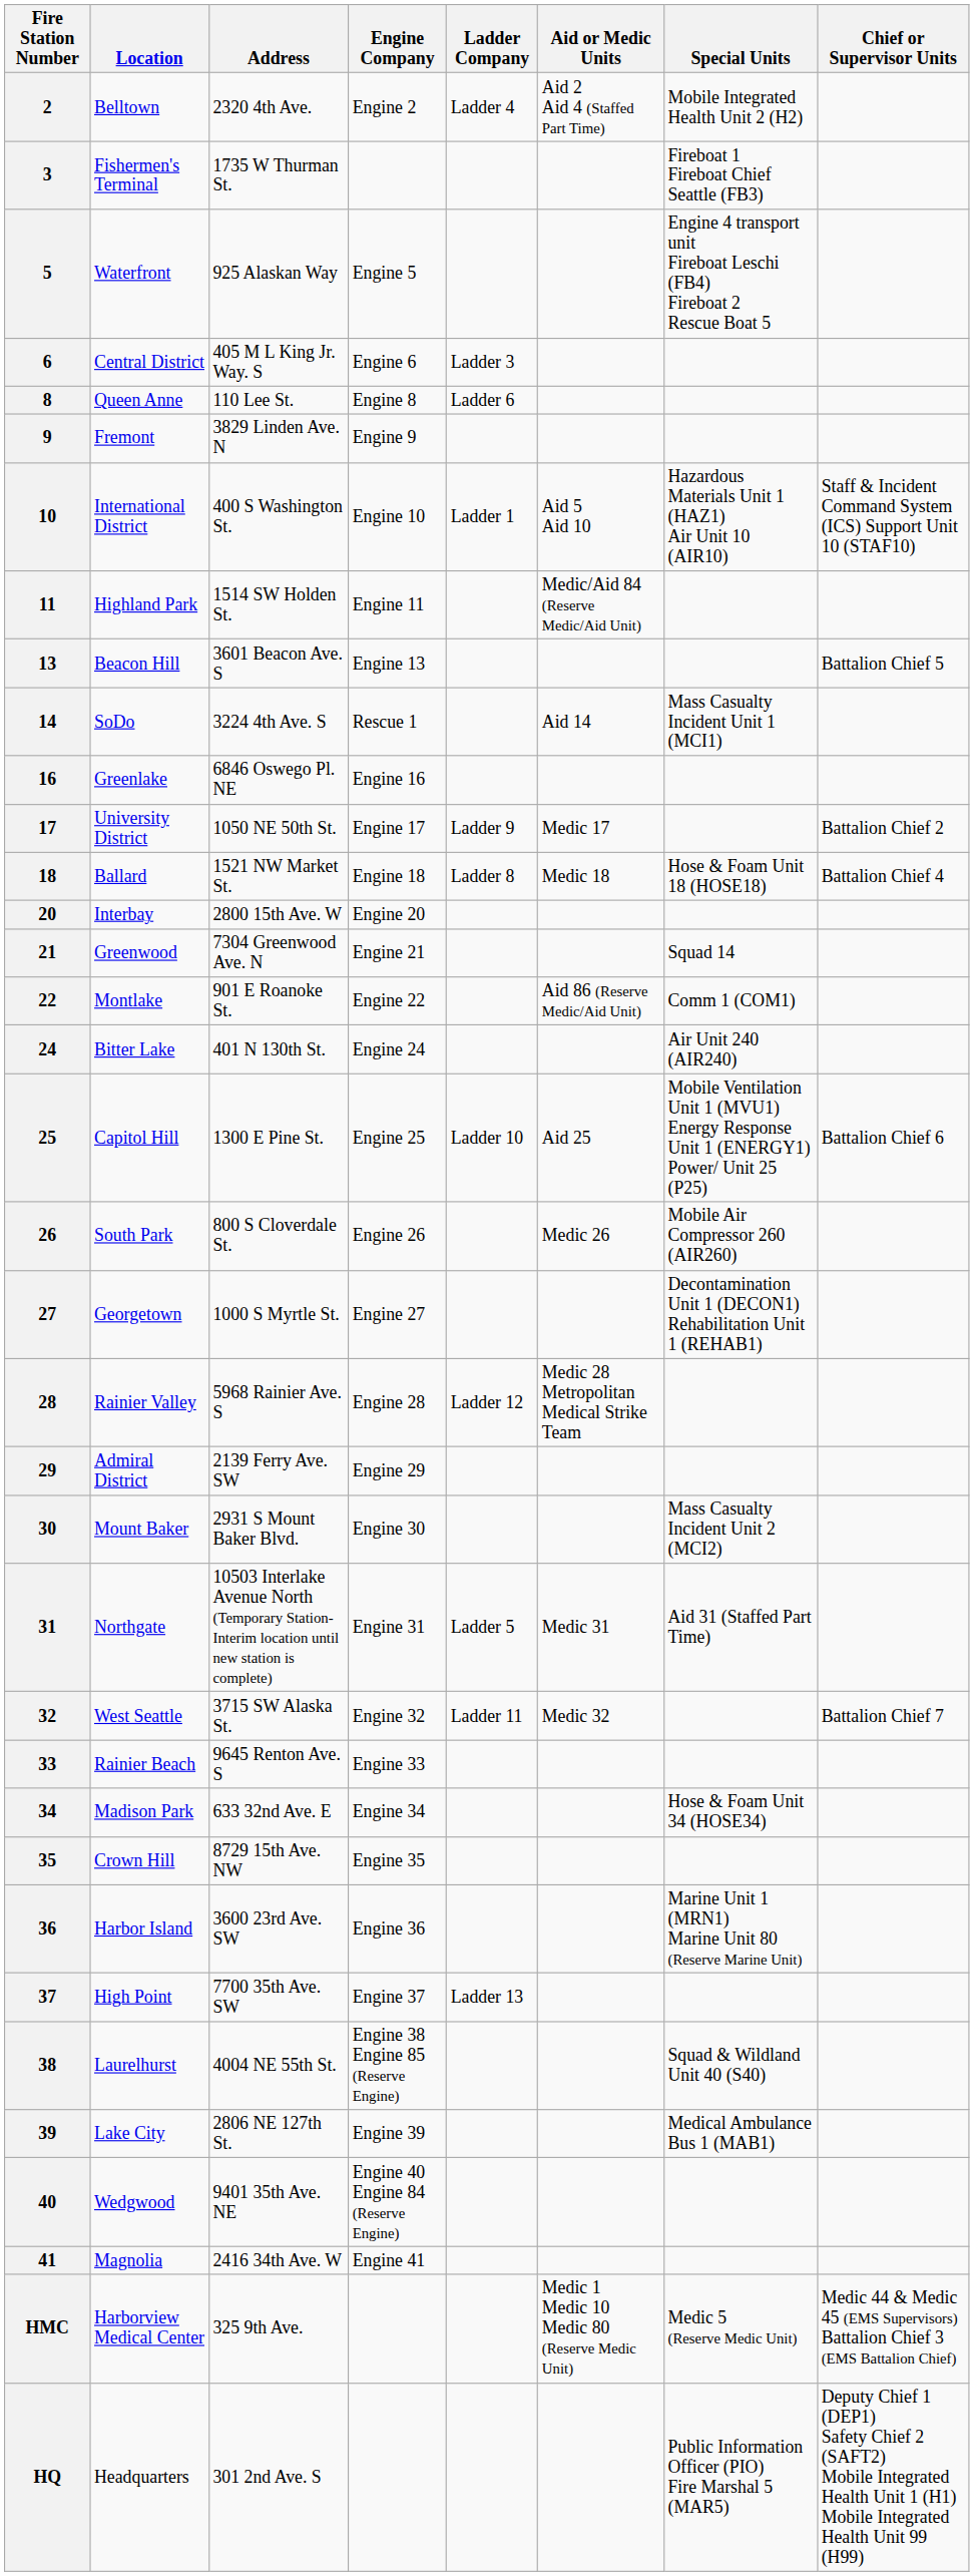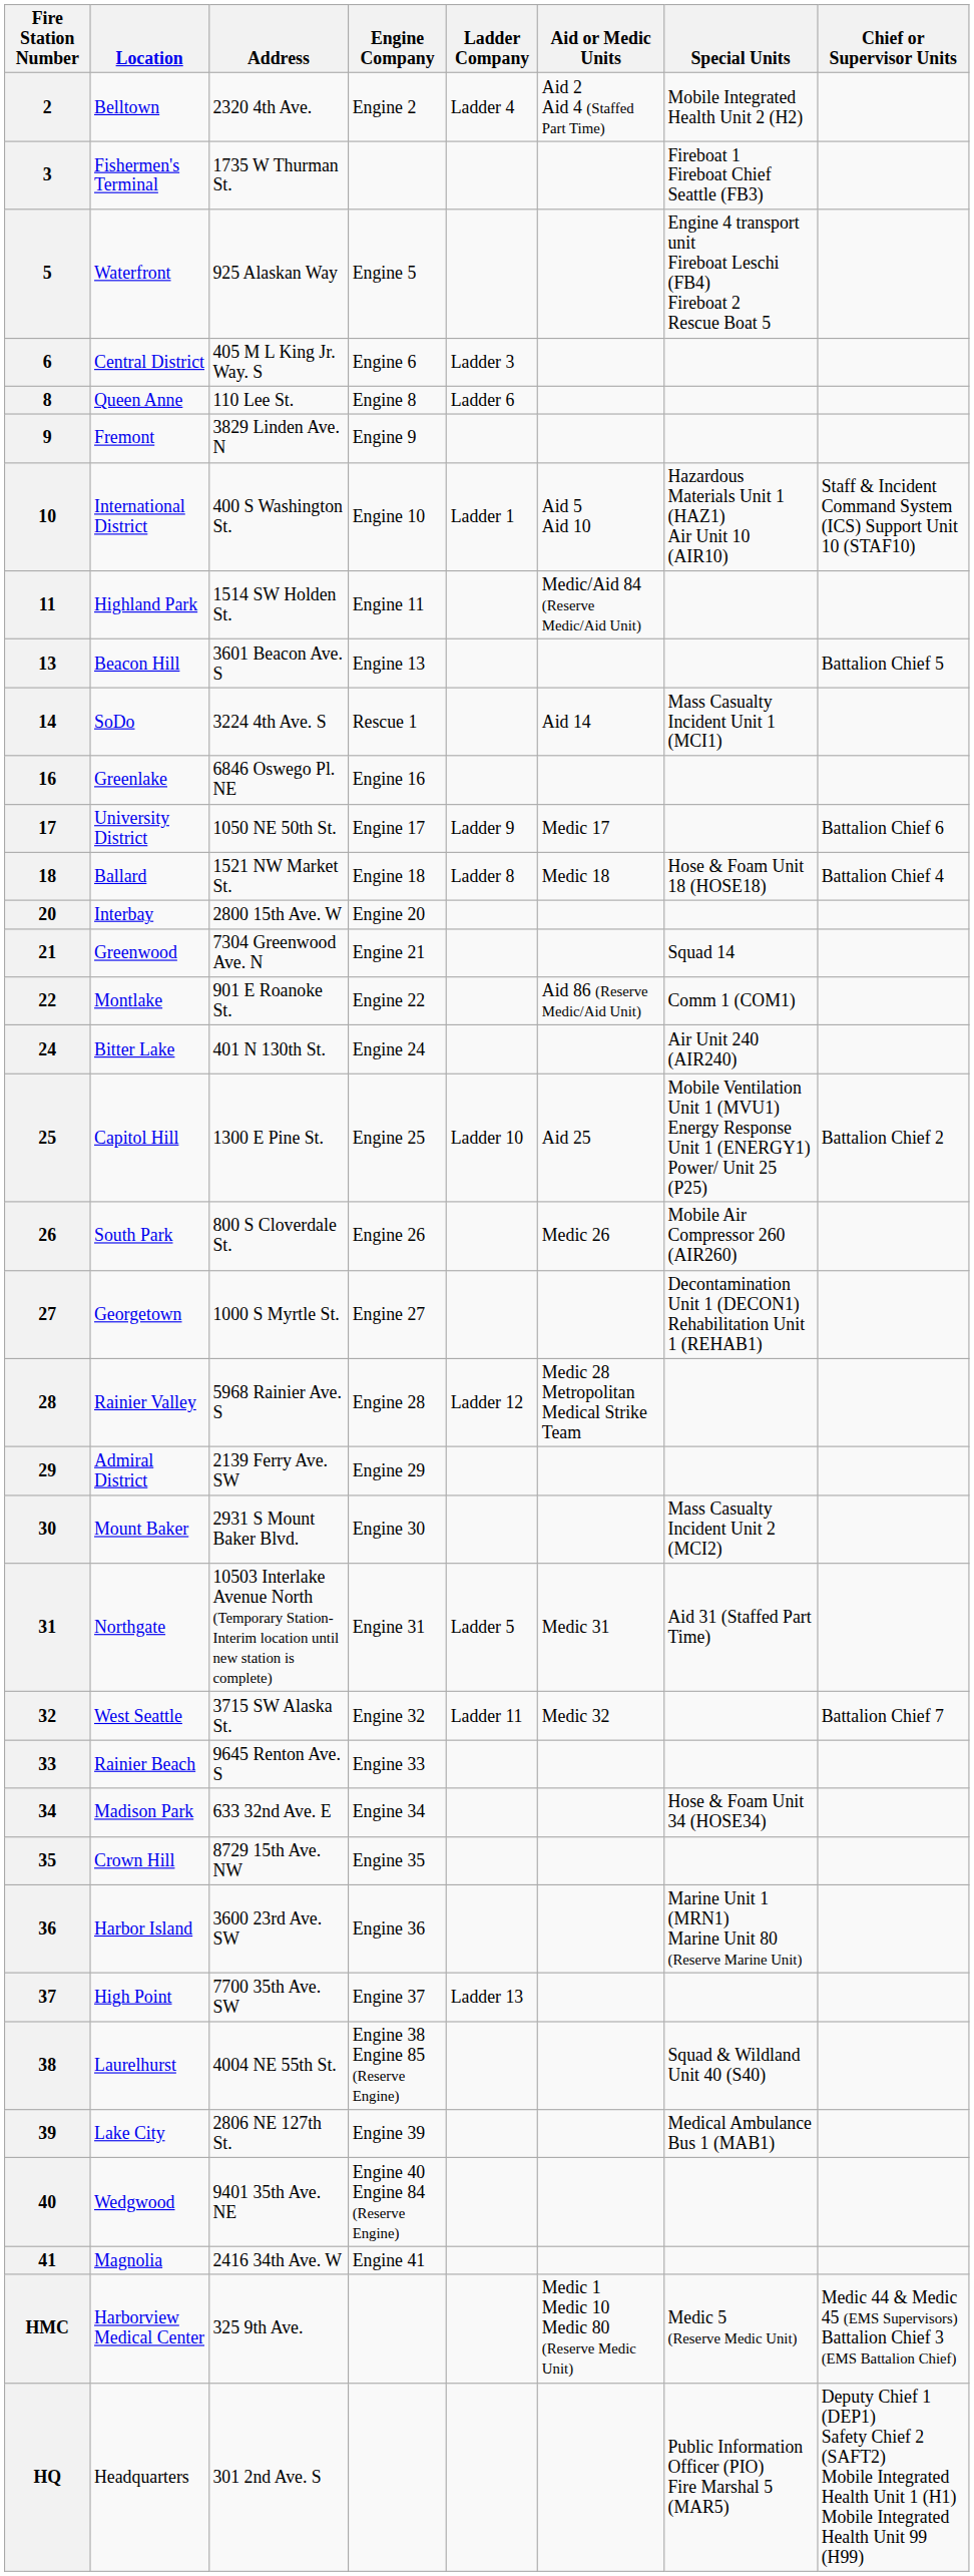 <table class=wikitable>
 <tr valign=bottom>
 <th>Fire Station Number</th>
 <th><a href='#'>Location</a></th>
 <th>Address</th>
 <th>Engine Company</th>
 <th>Ladder Company</th>
 <th>Aid or Medic Units</th>
 <th>Special Units</th>
 <th>Chief or Supervisor Units</th>
 </tr>
 <tr>
 <th>2</th>
 <td><a href='#'>Belltown</a></td>
 <td>2320 4th Ave.</td>
 <td>Engine 2</td>
 <td>Ladder 4</td>
 <td>Aid 2<br>Aid 4 <small>(Staffed Part Time)</small></td>
 <td>Mobile Integrated Health Unit 2 (H2)</td>
 <td></td>
 </tr>
 <tr>
 <th>3</th>
 <td><a href='#'>Fishermen's Terminal</a></td>
 <td>1735 W Thurman St.</td>
 <td></td>
 <td></td>
 <td></td>
 <td>Fireboat 1<br>Fireboat Chief Seattle (FB3)</td>
 <td></td>
 </tr>
 <tr>
 <th>5</th>
 <td><a href='#'>Waterfront</a></td>
 <td>925 Alaskan Way</td>
 <td>Engine 5</td>
 <td></td>
 <td></td>
 <td>Engine 4 transport unit<br>Fireboat Leschi (FB4)<br>Fireboat 2<br>Rescue Boat 5</td>
 <td></td>
 </tr>
 <tr>
 <th>6</th>
 <td><a href='#'>Central District</a></td>
 <td>405 M L King Jr. Way. S</td>
 <td>Engine 6</td>
 <td>Ladder 3</td>
 <td></td>
 <td></td>
 <td></td>
 </tr>
 <tr>
 <th>8</th>
 <td><a href='#'>Queen Anne</a></td>
 <td>110 Lee St.</td>
 <td>Engine 8</td>
 <td>Ladder 6</td>
 <td></td>
 <td></td>
 <td></td>
 </tr>
 <tr>
 <th>9</th>
 <td><a href='#'>Fremont</a></td>
 <td>3829 Linden Ave. N</td>
 <td>Engine 9</td>
 <td></td>
 <td></td>
 <td></td>
 <td></td>
 </tr>
 <tr>
 <th>10</th>
 <td><a href='#'>International District</a></td>
 <td>400 S Washington St.</td>
 <td>Engine 10</td>
 <td>Ladder 1</td>
 <td>Aid 5<br>Aid 10</td>
 <td>Hazardous Materials Unit 1 (HAZ1)<br>Air Unit 10 (AIR10)</td>
 <td>Staff & Incident Command System (ICS) Support Unit 10 (STAF10)</td>
 </tr>
 <tr>
 <th>11</th>
 <td><a href='#'>Highland Park</a></td>
 <td>1514 SW Holden St.</td>
 <td>Engine 11</td>
 <td></td>
 <td>Medic/Aid 84 <small>(Reserve Medic/Aid Unit)</small></td>
 <td></td>
 <td></td>
 </tr>
 <tr>
 <th>13</th>
 <td><a href='#'>Beacon Hill</a></td>
 <td>3601 Beacon Ave. S</td>
 <td>Engine 13</td>
 <td></td>
 <td></td>
 <td></td>
 <td>Battalion Chief 5</td>
 </tr>
 <tr>
 <th>14</th>
 <td><a href='#'>SoDo</a></td>
 <td>3224 4th Ave. S</td>
 <td>Rescue 1</td>
 <td></td>
 <td>Aid 14</td>
 <td>Mass Casualty Incident Unit 1 (MCI1)</td>
 </tr>
 <tr>
 <th>16</th>
 <td><a href='#'>Greenlake</a></td>
 <td>6846 Oswego Pl. NE</td>
 <td>Engine 16</td>
 <td></td>
 <td></td>
 <td></td>
 <td></td>
 </tr>
 <tr>
 <th>17</th>
 <td><a href='#'>University District</a></td>
 <td>1050 NE 50th St.</td>
 <td>Engine 17</td>
 <td>Ladder 9</td>
 <td>Medic 17</td>
 <td></td>
-<td>Battalion Chief 2</td>
+<td>Battalion Chief 6</td>
 </tr>
 <tr>
 <th>18</th>
 <td><a href='#'>Ballard</a></td>
 <td>1521 NW Market St.</td>
 <td>Engine 18</td>
 <td>Ladder 8</td>
 <td>Medic 18</td>
 <td>Hose & Foam Unit 18 (HOSE18)</td>
 <td>Battalion Chief 4</td>
 </tr>
 <tr>
 <th>20</th>
 <td><a href='#'>Interbay</a></td>
 <td>2800 15th Ave. W</td>
 <td>Engine 20</td>
 <td></td>
 <td></td>
 <td></td>
 <td></td>
 </tr>
 <tr>
 <th>21</th>
 <td><a href='#'>Greenwood</a></td>
 <td>7304 Greenwood Ave. N</td>
 <td>Engine 21</td>
 <td></td>
 <td></td>
 <td Squad 14>Squad 14</td>
 <td></td>
 </tr>
 <tr>
 <th>22</th>
 <td><a href='#'>Montlake</a></td>
 <td>901 E Roanoke St.</td>
 <td>Engine 22</td>
 <td></td>
 <td>Aid 86 <small>(Reserve Medic/Aid Unit)</small></td>
 <td>Comm 1 (COM1)</td>
 <td></td>
 </tr>
 <tr>
 <th>24</th>
 <td><a href='#'>Bitter Lake</a></td>
 <td>401 N 130th St.</td>
 <td>Engine 24</td>
 <td></td>
 <td></td>
 <td>Air Unit 240 (AIR240)</td>
 <td></td>
 </tr>
 <tr>
 <th>25</th>
 <td><a href='#'>Capitol Hill</a></td>
 <td>1300 E Pine St.</td>
 <td>Engine 25</td>
 <td>Ladder 10</td>
 <td>Aid 25</td>
 <td>Mobile Ventilation Unit 1 (MVU1)<br>Energy Response Unit 1 (ENERGY1)<br>Power/ Unit 25 (P25)</td>
-<td>Battalion Chief 6</td>
+<td>Battalion Chief 2</td>
 </tr>
 <tr>
 <th>26</th>
 <td><a href='#'>South Park</a></td>
 <td>800 S Cloverdale St.</td>
 <td>Engine 26</td>
 <td></td>
 <td>Medic 26</td>
 <td>Mobile Air Compressor 260 (AIR260)</td>
 <td></td>
 </tr>
 <tr>
 <th>27</th>
 <td><a href='#'>Georgetown</a></td>
 <td>1000 S Myrtle St.</td>
 <td>Engine 27</td>
 <td></td>
 <td></td>
 <td>Decontamination Unit 1 (DECON1)<br>Rehabilitation Unit 1 (REHAB1)</td>
 <td></td>
 </tr>
 <tr>
 <th>28</th>
 <td><a href='#'>Rainier Valley</a></td>
 <td>5968 Rainier Ave. S</td>
 <td>Engine 28</td>
 <td>Ladder 12</td>
 <td>Medic 28<br>Metropolitan Medical Strike Team</td>
 <td></td>
 </tr>
 <tr>
 <th>29</th>
 <td><a href='#'>Admiral District</a></td>
 <td>2139 Ferry Ave. SW</td>
 <td>Engine 29</td>
 <td></td>
 <td></td>
 <td></td>
 <td></td>
 </tr>
 <tr>
 <th>30</th>
 <td><a href='#'>Mount Baker</a></td>
 <td>2931 S Mount Baker Blvd.</td>
 <td>Engine 30</td>
 <td></td>
 <td></td>
 <td>Mass Casualty Incident Unit 2 (MCI2)</td>
 </tr>
 <tr>
 <th>31</th>
 <td><a href='#'> Northgate</a></td>
 <td>10503 Interlake Avenue North<br><small>(Temporary Station- Interim location until new station is complete)</small></td>
 <td>Engine 31</td>
 <td>Ladder 5</td>
 <td>Medic 31</td>
 <td>Aid 31 (Staffed Part Time)</td>
 <td></td>
 </tr>
 <tr>
 <th>32</th>
 <td><a href='#'>West Seattle</a></td>
 <td>3715 SW Alaska St.</td>
 <td>Engine 32</td>
 <td>Ladder 11</td>
 <td>Medic 32</td>
 <td></td>
 <td>Battalion Chief 7</td>
 </tr>
 <tr>
 <th>33</th>
 <td><a href='#'>Rainier Beach</a></td>
 <td>9645 Renton Ave. S</td>
 <td>Engine 33</td>
 <td></td>
 <td></td>
 <td></td>
 <td></td>
 </tr>
 <tr>
 <th>34</th>
 <td><a href='#'>Madison Park</a></td>
 <td>633 32nd Ave. E</td>
 <td>Engine 34</td>
 <td></td>
 <td></td>
 <td>Hose & Foam Unit 34 (HOSE34)</td>
 <td></td>
 </tr>
 <tr>
 <th>35</th>
 <td><a href='#'>Crown Hill</a></td>
 <td>8729 15th Ave. NW</td>
 <td>Engine 35</td>
 <td></td>
 <td></td>
 <td></td>
 </tr>
 <tr>
 <th>36</th>
 <td><a href='#'>Harbor Island</a></td>
 <td>3600 23rd Ave. SW</td>
 <td>Engine 36</td>
 <td></td>
 <td></td>
 <td>Marine Unit 1 (MRN1)<br>Marine Unit 80 <small>(Reserve Marine Unit)</small></td>
 <td></td>
 </tr>
 <tr>
 <th>37</th>
 <td><a href='#'>High Point</a></td>
 <td>7700 35th Ave. SW</td>
 <td>Engine 37</td>
 <td>Ladder 13</td>
 <td></td>
 <td></td>
 <td></td>
 </tr>
 <tr>
 <th>38</th>
 <td><a href='#'>Laurelhurst</a></td>
 <td>4004 NE 55th St.</td>
 <td>Engine 38<br>Engine 85 <small>(Reserve Engine)</small></td>
 <td></td>
 <td></td>
 <td>Squad & Wildland Unit 40 (S40)</td>
 <td></td>
 </tr>
 <tr>
 <th>39</th>
 <td><a href='#'>Lake City</a></td>
 <td>2806 NE 127th St.</td>
 <td>Engine 39</td>
 <td></td>
 <td></td>
 <td>Medical Ambulance Bus 1 (MAB1)</td>
 <td></td>
 </tr>
 <tr>
 <th>40</th>
 <td><a href='#'>Wedgwood</a></td>
 <td>9401 35th Ave. NE</td>
 <td>Engine 40<br>Engine 84 <small>(Reserve Engine)</small></td>
 <td></td>
 <td></td>
 <td></td>
 <td></td>
 </tr>
 <tr>
 <th>41</th>
 <td><a href='#'>Magnolia</a></td>
 <td>2416 34th Ave. W</td>
 <td>Engine 41</td>
 <td></td>
 <td></td>
 <td></td>
 <td></td>
 </tr>
 <tr>
 <th>HMC</th>
 <td><a href='#'>Harborview Medical Center</a></td>
 <td>325 9th Ave.</td>
 <td></td>
 <td></td>
 <td>Medic 1<br>Medic 10<br>Medic 80 <small>(Reserve Medic Unit)</small></td>
 <td>Medic 5<br><small>(Reserve Medic Unit)</small></td>
 <td>Medic 44 & Medic 45 <small>(EMS Supervisors)</small><br>Battalion Chief 3 <small>(EMS Battalion Chief)</small></td>
 </tr>
 <tr>
 <th>HQ</th>
 <td>Headquarters</td>
 <td>301 2nd Ave. S</td>
 <td></td>
 <td></td>
 <td></td>
 <td>Public Information Officer (PIO)<br>Fire Marshal 5 (MAR5)</td>
 <td>Deputy Chief 1 (DEP1)<br>Safety Chief 2 (SAFT2)<br>Mobile Integrated Health Unit 1 (H1)<br>Mobile Integrated Health Unit 99 (H99)</td>
 </tr>
 </table>
